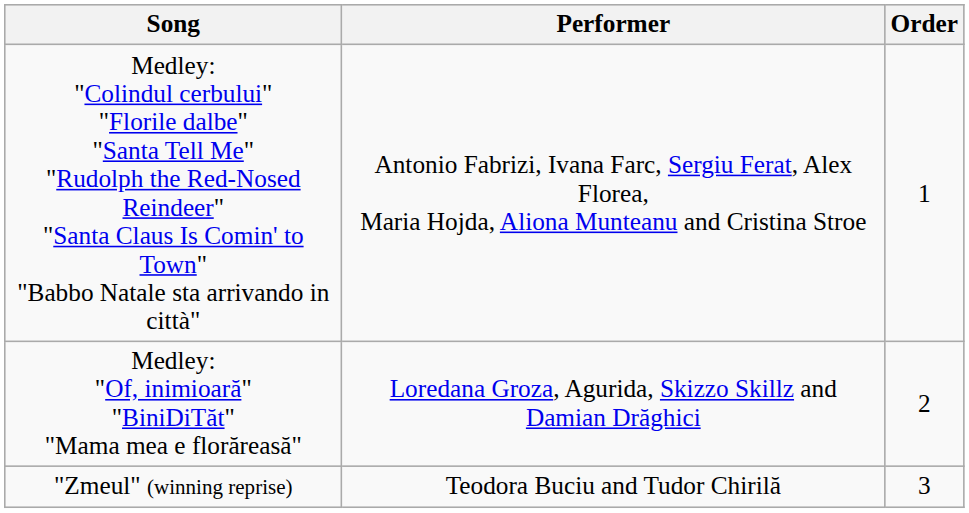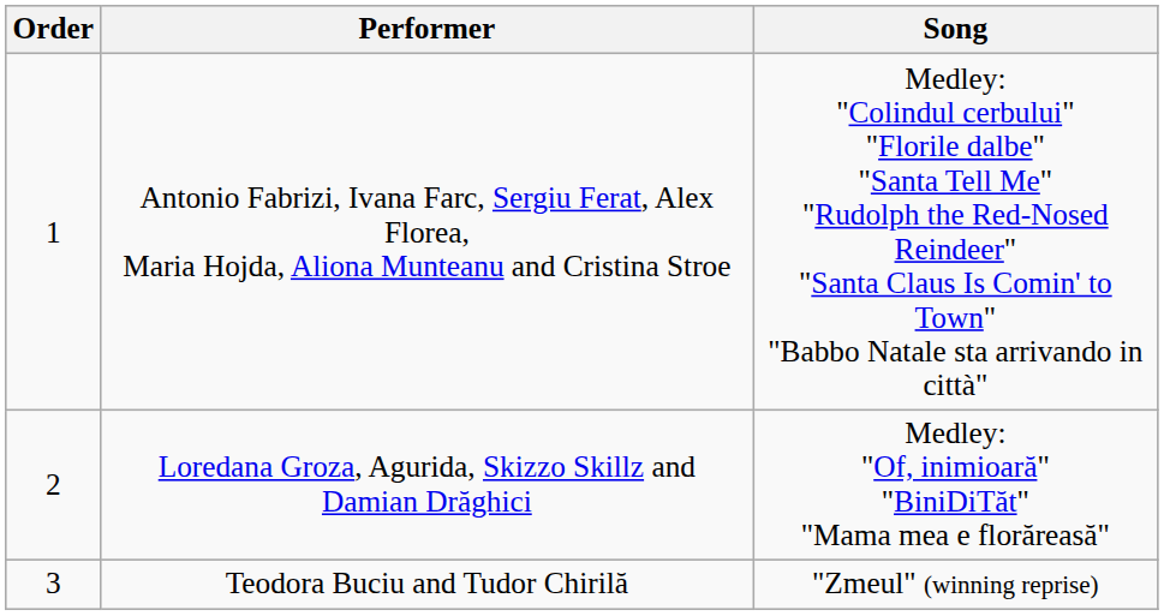 <table class="wikitable" style="text-align:center">
 <tr>
+<th>Order</th>
+<th>Performer</th>
 <th>Song</th>
-<th>Performer</th>
-<th>Order</th>
 </tr>
 <tr>
+<td>1</td>
+<td>Antonio Fabrizi, Ivana Farc, <a href='#'>Sergiu Ferat</a>, Alex Florea,<br>Maria Hojda, <a href='#'>Aliona Munteanu</a> and Cristina Stroe</td>
 <td>Medley: <br> "<a href='#'>Colindul cerbului</a>"<br> "<a href='#'>Florile dalbe</a>"<br> "<a href='#'>Santa Tell Me</a>"<br> "<a href='#'>Rudolph the Red-Nosed Reindeer</a>"<br> "<a href='#'>Santa Claus Is Comin' to Town</a>" <br> "Babbo Natale sta arrivando in città"</td>
-<td>Antonio Fabrizi, Ivana Farc, <a href='#'>Sergiu Ferat</a>, Alex Florea,<br>Maria Hojda, <a href='#'>Aliona Munteanu</a> and Cristina Stroe</td>
-<td>1</td>
 </tr>
 <tr>
+<td>2</td>
+<td><a href='#'>Loredana Groza</a>, Agurida, <a href='#'>Skizzo Skillz</a> and <a href='#'>Damian Drăghici</a></td>
 <td>Medley: <br> "<a href='#'>Of, inimioară</a>"<br> "<a href='#'>BiniDiTăt</a>"<br> "Mama mea e florăreasă"</td>
-<td><a href='#'>Loredana Groza</a>, Agurida, <a href='#'>Skizzo Skillz</a> and <a href='#'>Damian Drăghici</a></td>
-<td>2</td>
 </tr>
 <tr>
+<td>3</td>
+<td>Teodora Buciu and Tudor Chirilă</td>
 <td>"Zmeul" <small>(winning reprise)</small></td>
-<td>Teodora Buciu and Tudor Chirilă</td>
-<td>3</td>
 </tr>
 </table>
